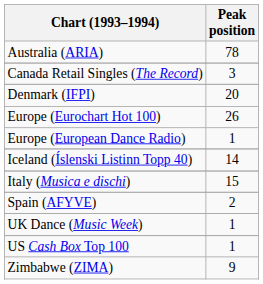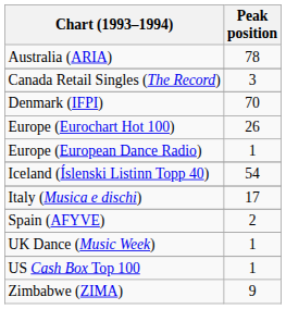 <table class="wikitable sortable">
 <tr>
 <th style="text-align:center;">Chart (1993–1994)</th>
 <th style="text-align:center;">Peak<br>position</th>
 </tr>
 <tr>
 <td align="left">Australia (<a href='#'>ARIA</a>)</td>
 <td style="text-align:center;">78</td>
 </tr>
 <tr>
 </tr>
 <tr>
 </tr>
 <tr>
 <td align="left">Canada Retail Singles (<em><a href='#'>The Record</a></em>)</td>
 <td style="text-align:center;">3</td>
 </tr>
 <tr>
 </tr>
 <tr>
 <td align="left">Denmark (<a href='#'>IFPI</a>)</td>
-<td style="text-align:center;">20</td>
+<td style="text-align:center;">70</td>
 </tr>
 <tr>
 <td align="left">Europe (<a href='#'>Eurochart Hot 100</a>)</td>
 <td style="text-align:center;">26</td>
 </tr>
 <tr>
 <td align="left">Europe (<a href='#'>European Dance Radio</a>)</td>
 <td style="text-align:center;">1</td>
 </tr>
 <tr>
 </tr>
 <tr>
 </tr>
 <tr>
 <td align="left">Iceland (<a href='#'>Íslenski Listinn Topp 40</a>)</td>
-<td style="text-align:center;">14</td>
+<td style="text-align:center;">54</td>
 </tr>
 <tr>
 </tr>
 <tr>
 <td align="left">Italy (<em><a href='#'>Musica e dischi</a></em>)</td>
-<td style="text-align:center;">15</td>
+<td style="text-align:center;">17</td>
 </tr>
 <tr>
 </tr>
 <tr>
 </tr>
 <tr>
 </tr>
 <tr>
 <td align="left">Spain (<a href='#'>AFYVE</a>)</td>
 <td style="text-align:center;">2</td>
 </tr>
 <tr>
 </tr>
 <tr>
 </tr>
 <tr>
 </tr>
 <tr>
 <td align="left">UK Dance (<em><a href='#'>Music Week</a></em>)</td>
 <td style="text-align:center;">1</td>
 </tr>
 <tr>
 </tr>
 <tr>
 </tr>
 <tr>
 </tr>
 <tr>
 <td align="left">US <a href='#'><em>Cash Box</em> Top 100</a></td>
 <td style="text-align:center;">1</td>
 </tr>
 <tr>
 <td align="left">Zimbabwe (<a href='#'>ZIMA</a>)</td>
 <td style="text-align:center;">9</td>
 </tr>
 </table>
